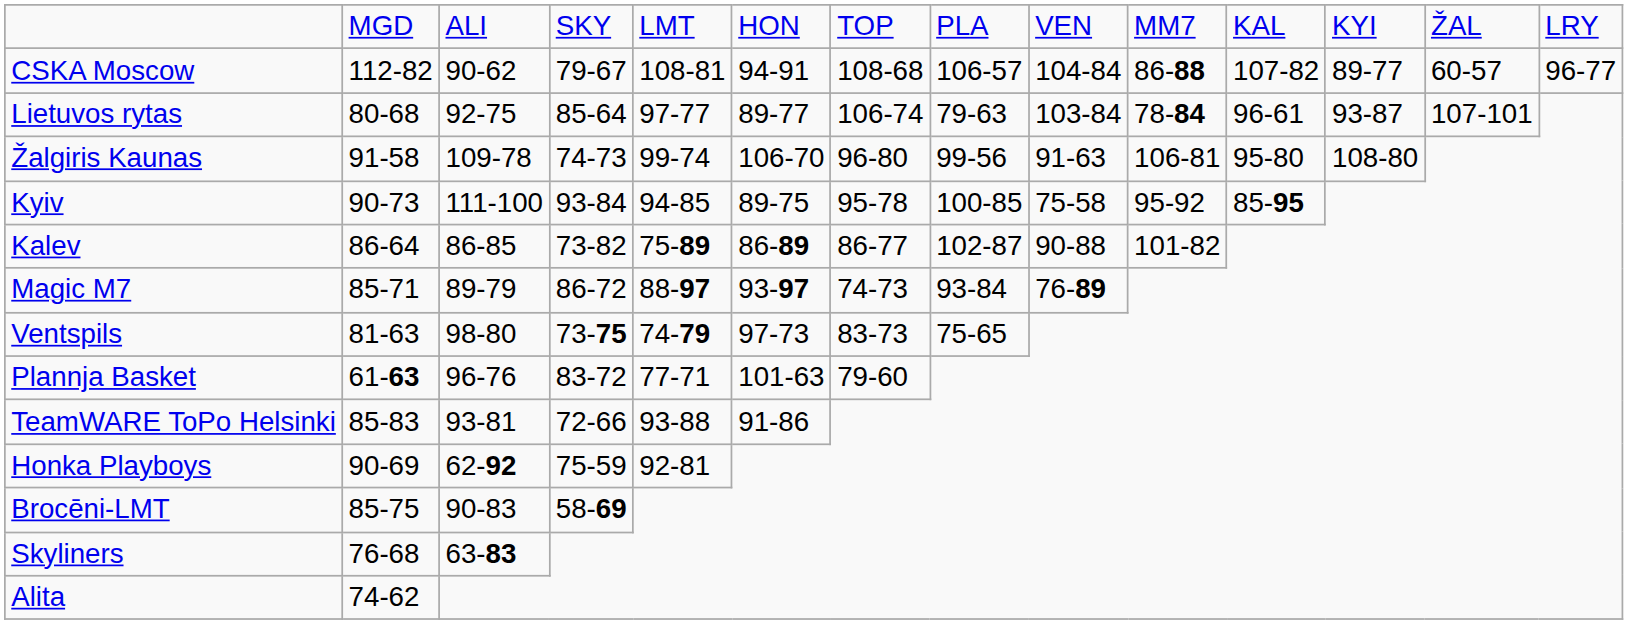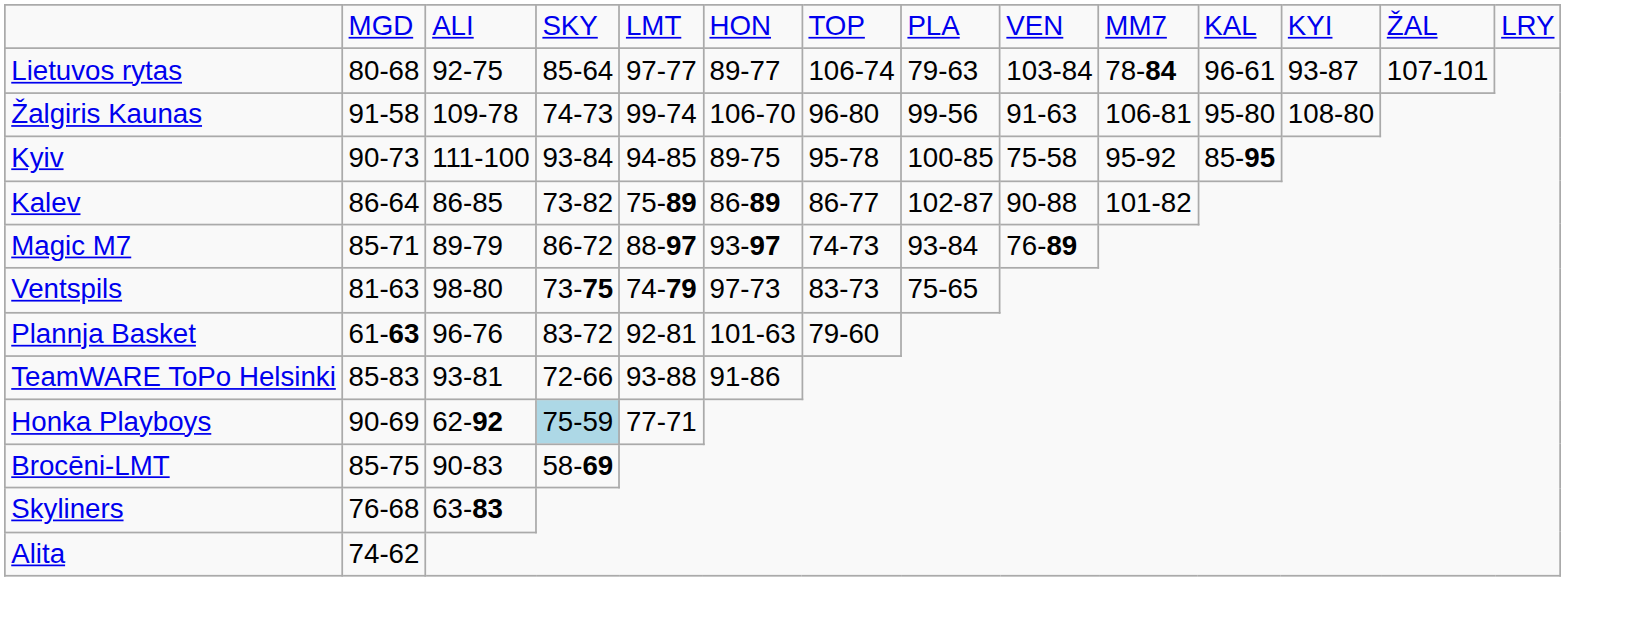 <table class="wikitable">
 <tr>
 <td></td>
 <td> <a href='#'>MGD</a></td>
 <td> <a href='#'>ALI</a></td>
 <td> <a href='#'>SKY</a></td>
 <td> <a href='#'>LMT</a></td>
 <td> <a href='#'>HON</a></td>
 <td> <a href='#'>TOP</a></td>
 <td> <a href='#'>PLA</a></td>
 <td> <a href='#'>VEN</a></td>
 <td> <a href='#'>MM7</a></td>
 <td> <a href='#'>KAL</a></td>
 <td> <a href='#'>KYI</a></td>
 <td> <a href='#'>ŽAL</a></td>
 <td> <a href='#'>LRY</a></td>
-</tr>
-<tr>
-<td> <a href='#'>CSKA Moscow</a></td>
-<td>112-82</td>
-<td>90-62</td>
-<td>79-67</td>
-<td>108-81</td>
-<td>94-91</td>
-<td>108-68</td>
-<td>106-57</td>
-<td>104-84</td>
-<td>86-<strong>88</strong></td>
-<td>107-82</td>
-<td>89-77</td>
-<td>60-57</td>
-<td>96-77</td>
 </tr>
 <tr>
 <td> <a href='#'>Lietuvos rytas</a></td>
 <td>80-68</td>
 <td>92-75</td>
 <td>85-64</td>
 <td>97-77</td>
 <td>89-77</td>
 <td>106-74</td>
 <td>79-63</td>
 <td>103-84</td>
 <td>78-<strong>84</strong></td>
 <td>96-61</td>
 <td>93-87</td>
 <td>107-101</td>
 </tr>
 <tr>
 <td> <a href='#'>Žalgiris Kaunas</a></td>
 <td>91-58</td>
 <td>109-78</td>
 <td>74-73</td>
 <td>99-74</td>
 <td>106-70</td>
 <td>96-80</td>
 <td>99-56</td>
 <td>91-63</td>
 <td>106-81</td>
 <td>95-80</td>
 <td>108-80</td>
 </tr>
 <tr>
 <td> <a href='#'>Kyiv</a></td>
 <td>90-73</td>
 <td>111-100</td>
 <td>93-84</td>
 <td>94-85</td>
 <td>89-75</td>
 <td>95-78</td>
 <td>100-85</td>
 <td>75-58</td>
 <td>95-92</td>
 <td>85-<strong>95</strong></td>
 </tr>
 <tr>
 <td> <a href='#'>Kalev</a></td>
 <td>86-64</td>
 <td>86-85</td>
 <td>73-82</td>
 <td>75-<strong>89</strong></td>
 <td>86-<strong>89</strong></td>
 <td>86-77</td>
 <td>102-87</td>
 <td>90-88</td>
 <td>101-82</td>
 </tr>
 <tr>
 <td> <a href='#'>Magic M7</a></td>
 <td>85-71</td>
 <td>89-79</td>
 <td>86-72</td>
 <td>88-<strong>97</strong></td>
 <td>93-<strong>97</strong></td>
 <td>74-73</td>
 <td>93-84</td>
 <td>76-<strong>89</strong></td>
 </tr>
 <tr>
 <td> <a href='#'>Ventspils</a></td>
 <td>81-63</td>
 <td>98-80</td>
 <td>73-<strong>75</strong></td>
 <td>74-<strong>79</strong></td>
 <td>97-73</td>
 <td>83-73</td>
 <td>75-65</td>
 </tr>
 <tr>
 <td> <a href='#'>Plannja Basket</a></td>
 <td>61-<strong>63</strong></td>
 <td>96-76</td>
 <td>83-72</td>
-<td>77-71</td>
+<td>92-81</td>
 <td>101-63</td>
 <td>79-60</td>
 </tr>
 <tr>
 <td> <a href='#'>TeamWARE ToPo Helsinki</a></td>
 <td>85-83</td>
 <td>93-81</td>
 <td>72-66</td>
 <td>93-88</td>
 <td>91-86</td>
 </tr>
 <tr>
 <td> <a href='#'>Honka Playboys</a></td>
 <td>90-69</td>
 <td>62-<strong>92</strong></td>
-<td>75-59</td>
-<td>92-81</td>
+<td style="background: lightblue;">75-59</td>
+<td>77-71</td>
 </tr>
 <tr>
 <td> <a href='#'>Brocēni-LMT</a></td>
 <td>85-75</td>
 <td>90-83</td>
 <td>58-<strong>69</strong></td>
 </tr>
 <tr>
 <td> <a href='#'>Skyliners</a></td>
 <td>76-68</td>
 <td>63-<strong>83</strong></td>
 </tr>
 <tr>
 <td> <a href='#'>Alita</a></td>
 <td>74-62</td>
 </tr>
 </table>
